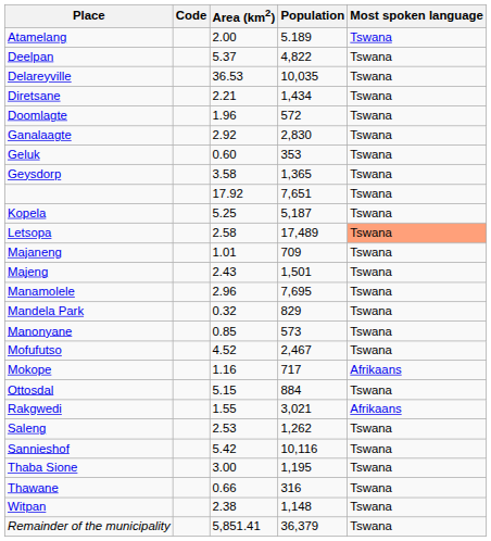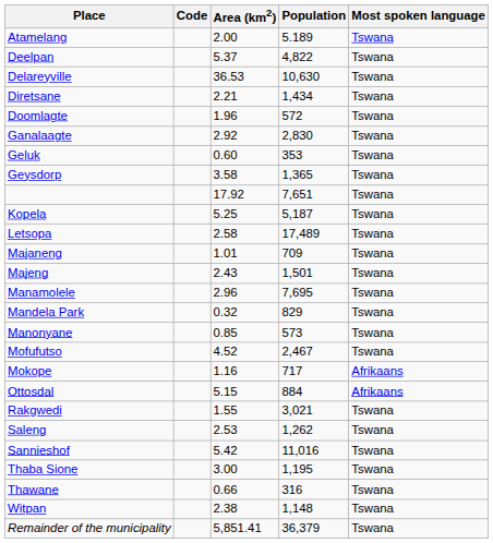 <table class="wikitable sortable">
 <tr>
 <th>Place</th>
 <th>Code</th>
 <th>Area (km<sup>2</sup>)</th>
 <th>Population</th>
 <th>Most spoken language</th>
 </tr>
 <tr>
 <td><a href='#'>Atamelang</a></td>
 <td></td>
 <td>2.00</td>
 <td>5.189</td>
 <td><a href='#'>Tswana</a></td>
 </tr>
 <tr>
 <td><a href='#'>Deelpan</a></td>
 <td></td>
 <td>5.37</td>
 <td>4,822</td>
 <td>Tswana</td>
 </tr>
 <tr>
 <td><a href='#'>Delareyville</a></td>
 <td></td>
 <td>36.53</td>
-<td>10,035</td>
+<td>10,630</td>
 <td>Tswana</td>
 </tr>
 <tr>
 <td><a href='#'>Diretsane</a></td>
 <td></td>
 <td>2.21</td>
 <td>1,434</td>
 <td>Tswana</td>
 </tr>
 <tr>
 <td><a href='#'>Doomlagte</a></td>
 <td></td>
 <td>1.96</td>
 <td>572</td>
 <td>Tswana</td>
 </tr>
 <tr>
 <td><a href='#'>Ganalaagte</a></td>
 <td></td>
 <td>2.92</td>
 <td>2,830</td>
 <td>Tswana</td>
 </tr>
 <tr>
 <td><a href='#'>Geluk</a></td>
 <td></td>
 <td>0.60</td>
 <td>353</td>
 <td>Tswana</td>
 </tr>
 <tr>
 <td><a href='#'>Geysdorp</a></td>
 <td></td>
 <td>3.58</td>
 <td>1,365</td>
 <td>Tswana</td>
 </tr>
 <tr>
 <td></td>
 <td></td>
 <td>17.92</td>
 <td>7,651</td>
 <td>Tswana</td>
 </tr>
 <tr>
 <td><a href='#'>Kopela</a></td>
 <td></td>
 <td>5.25</td>
 <td>5,187</td>
 <td>Tswana</td>
 </tr>
 <tr>
 <td><a href='#'>Letsopa</a></td>
 <td></td>
 <td>2.58</td>
 <td>17,489</td>
-<td style="background: lightsalmon;">Tswana</td>
+<td>Tswana</td>
 </tr>
 <tr>
 <td><a href='#'>Majaneng</a></td>
 <td></td>
 <td>1.01</td>
 <td>709</td>
 <td>Tswana</td>
 </tr>
 <tr>
 <td><a href='#'>Majeng</a></td>
 <td></td>
 <td>2.43</td>
 <td>1,501</td>
 <td>Tswana</td>
 </tr>
 <tr>
 <td><a href='#'>Manamolele</a></td>
 <td></td>
 <td>2.96</td>
 <td>7,695</td>
 <td>Tswana</td>
 </tr>
 <tr>
 <td><a href='#'>Mandela Park</a></td>
 <td></td>
 <td>0.32</td>
 <td>829</td>
 <td>Tswana</td>
 </tr>
 <tr>
 <td><a href='#'>Manonyane</a></td>
 <td></td>
 <td>0.85</td>
 <td>573</td>
 <td>Tswana</td>
 </tr>
 <tr>
 <td><a href='#'>Mofufutso</a></td>
 <td></td>
 <td>4.52</td>
 <td>2,467</td>
 <td>Tswana</td>
 </tr>
 <tr>
 <td><a href='#'>Mokope</a></td>
 <td></td>
 <td>1.16</td>
 <td>717</td>
 <td><a href='#'>Afrikaans</a></td>
 </tr>
 <tr>
 <td><a href='#'>Ottosdal</a></td>
 <td></td>
 <td>5.15</td>
 <td>884</td>
-<td>Tswana</td>
+<td><a href='#'>Afrikaans</a></td>
 </tr>
 <tr>
 <td><a href='#'>Rakgwedi</a></td>
 <td></td>
 <td>1.55</td>
 <td>3,021</td>
-<td><a href='#'>Afrikaans</a></td>
+<td>Tswana</td>
 </tr>
 <tr>
 <td><a href='#'>Saleng</a></td>
 <td></td>
 <td>2.53</td>
 <td>1,262</td>
 <td>Tswana</td>
 </tr>
 <tr>
 <td><a href='#'>Sannieshof</a></td>
 <td></td>
 <td>5.42</td>
-<td>10,116</td>
+<td>11,016</td>
 <td>Tswana</td>
 </tr>
 <tr>
 <td><a href='#'>Thaba Sione</a></td>
 <td></td>
 <td>3.00</td>
 <td>1,195</td>
 <td>Tswana</td>
 </tr>
 <tr>
 <td><a href='#'>Thawane</a></td>
 <td></td>
 <td>0.66</td>
 <td>316</td>
 <td>Tswana</td>
 </tr>
 <tr>
 <td><a href='#'>Witpan</a></td>
 <td></td>
 <td>2.38</td>
 <td>1,148</td>
 <td>Tswana</td>
 </tr>
 <tr>
 <td><em>Remainder of the municipality</em></td>
 <td></td>
 <td>5,851.41</td>
 <td>36,379</td>
 <td>Tswana</td>
 </tr>
 </table>
